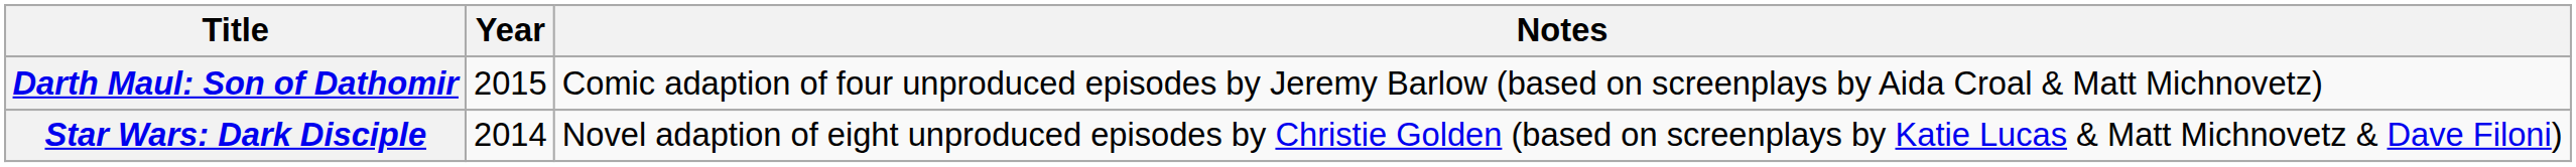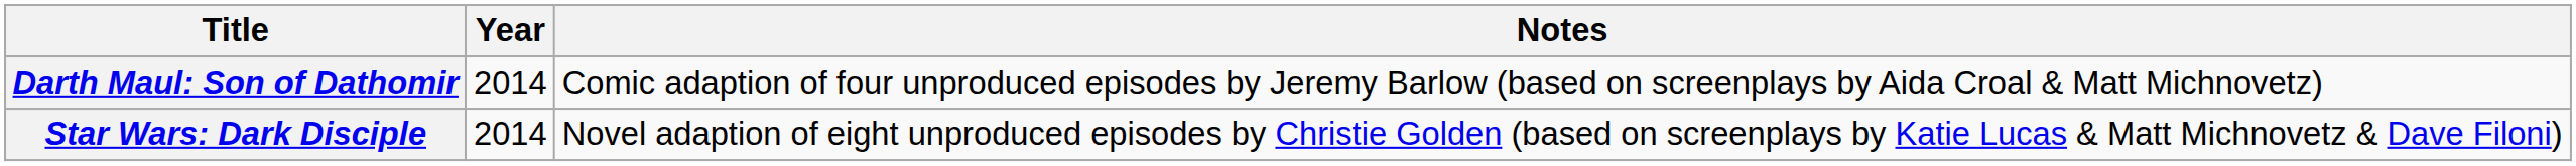 <table class="wikitable plainrowheaders sortable">
 <tr>
 <th>Title</th>
 <th>Year</th>
 <th>Notes</th>
 </tr>
 <tr>
 <th scope="row"><em><a href='#'>Darth Maul: Son of Dathomir</a></em></th>
-<td>2015</td>
+<td>2014</td>
 <td>Comic adaption of four unproduced episodes by Jeremy Barlow (based on screenplays by Aida Croal & Matt Michnovetz)</td>
 </tr>
 <tr>
 <th scope="row"><em><a href='#'>Star Wars: Dark Disciple</a></em></th>
 <td>2014</td>
 <td>Novel adaption of eight unproduced episodes by <a href='#'>Christie Golden</a> (based on screenplays by <a href='#'>Katie Lucas</a> & Matt Michnovetz & <a href='#'>Dave Filoni</a>)</td>
 </tr>
 </table>
